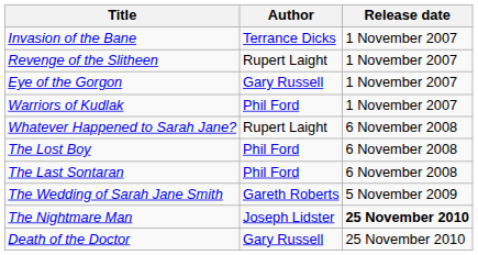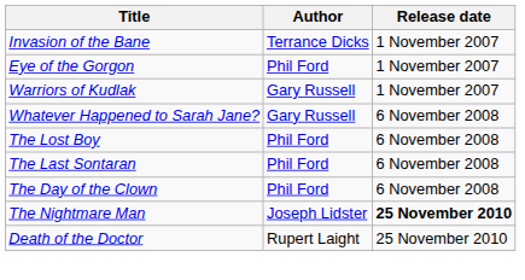 <table class="wikitable">
 <tr>
 <th>Title</th>
 <th>Author</th>
 <th>Release date</th>
 </tr>
 <tr>
 <td><em><a href='#'>Invasion of the Bane</a></em></td>
 <td><a href='#'>Terrance Dicks</a></td>
 <td>1 November 2007</td>
 </tr>
 <tr>
-<td><em><a href='#'>Revenge of the Slitheen</a></em></td>
-<td>Rupert Laight</td>
+<td><em><a href='#'>Eye of the Gorgon</a></em></td>
+<td><a href='#'>Phil Ford</a></td>
 <td>1 November 2007</td>
 </tr>
 <tr>
-<td><em><a href='#'>Eye of the Gorgon</a></em></td>
+<td><em><a href='#'>Warriors of Kudlak</a></em></td>
 <td><a href='#'>Gary Russell</a></td>
 <td>1 November 2007</td>
 </tr>
 <tr>
-<td><em><a href='#'>Warriors of Kudlak</a></em></td>
-<td><a href='#'>Phil Ford</a></td>
-<td>1 November 2007</td>
-</tr>
-<tr>
 <td><em><a href='#'>Whatever Happened to Sarah Jane?</a></em></td>
-<td>Rupert Laight</td>
+<td><a href='#'>Gary Russell</a></td>
 <td>6 November 2008</td>
 </tr>
 <tr>
 <td><em><a href='#'>The Lost Boy</a></em></td>
 <td><a href='#'>Phil Ford</a></td>
 <td>6 November 2008</td>
 </tr>
 <tr>
 <td><em><a href='#'>The Last Sontaran</a></em></td>
 <td><a href='#'>Phil Ford</a></td>
 <td>6 November 2008</td>
 </tr>
 <tr>
-<td><em><a href='#'>The Wedding of Sarah Jane Smith</a></em></td>
-<td><a href='#'>Gareth Roberts</a></td>
-<td>5 November 2009</td>
+<td><em><a href='#'>The Day of the Clown</a></em></td>
+<td><a href='#'>Phil Ford</a></td>
+<td>6 November 2008</td>
 </tr>
 <tr>
 <td><em><a href='#'>The Nightmare Man</a></em> </td>
 <td><a href='#'>Joseph Lidster</a></td>
 <td><strong>25 November 2010</strong></td>
 </tr>
 <tr>
 <td><em><a href='#'>Death of the Doctor</a></em> </td>
-<td><a href='#'>Gary Russell</a></td>
+<td>Rupert Laight</td>
 <td>25 November 2010</td>
 </tr>
 </table>
